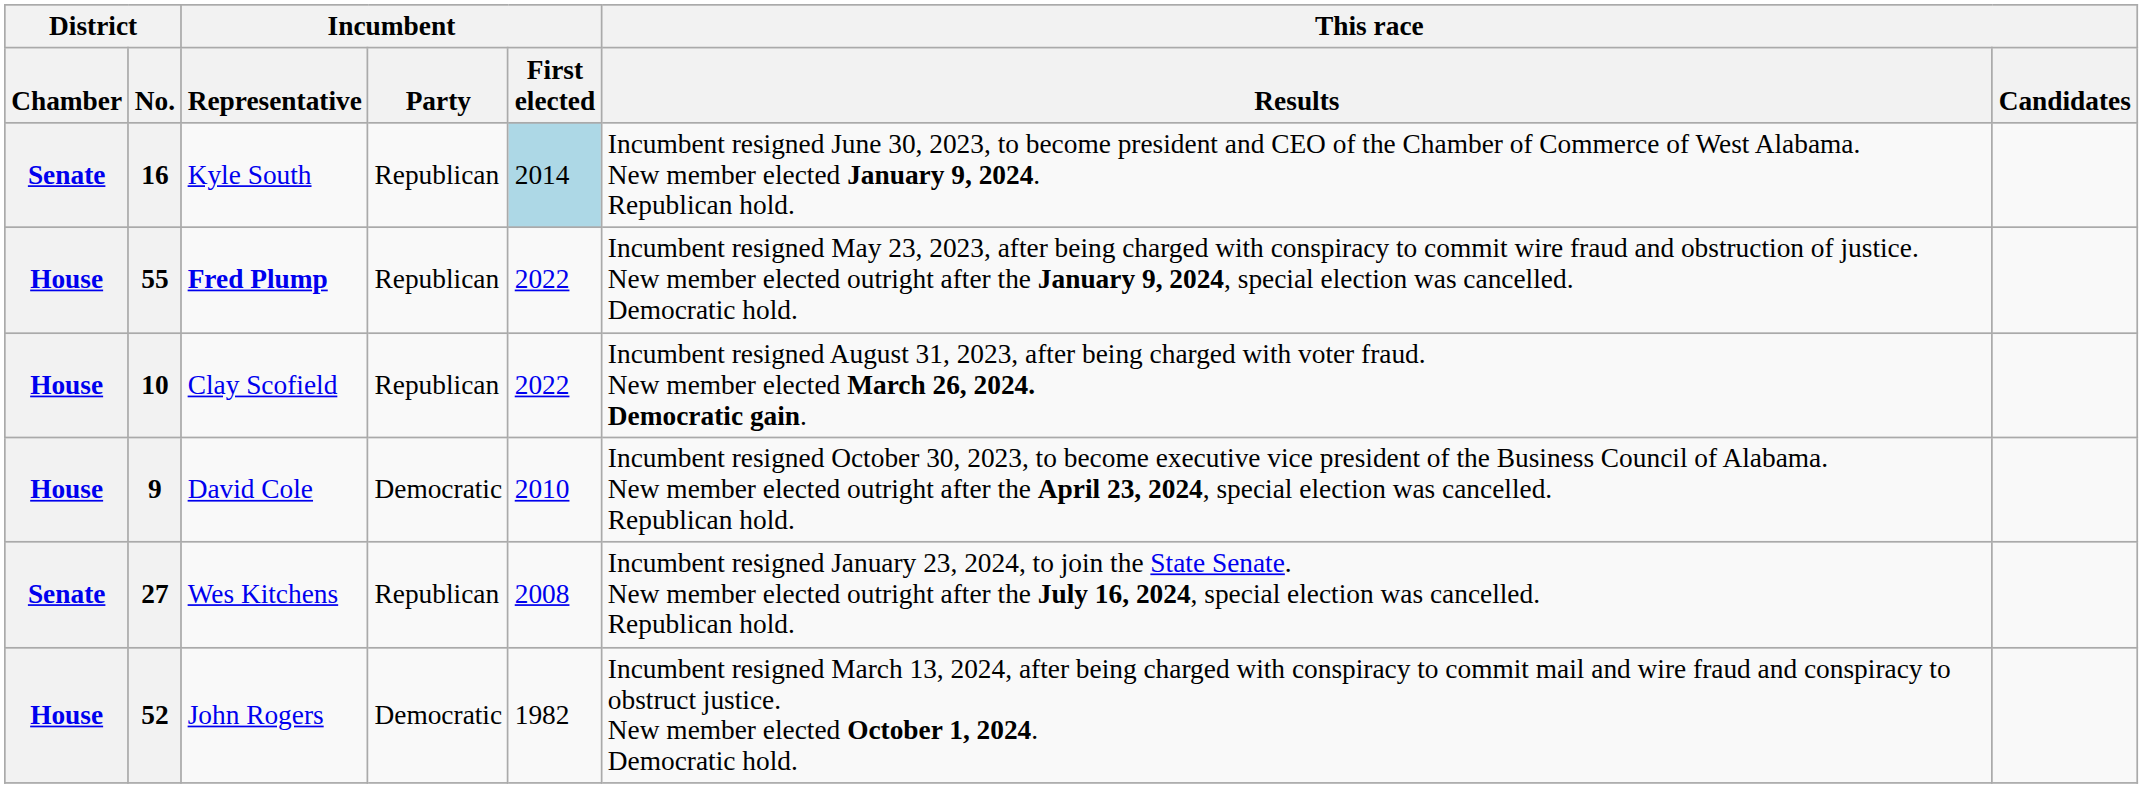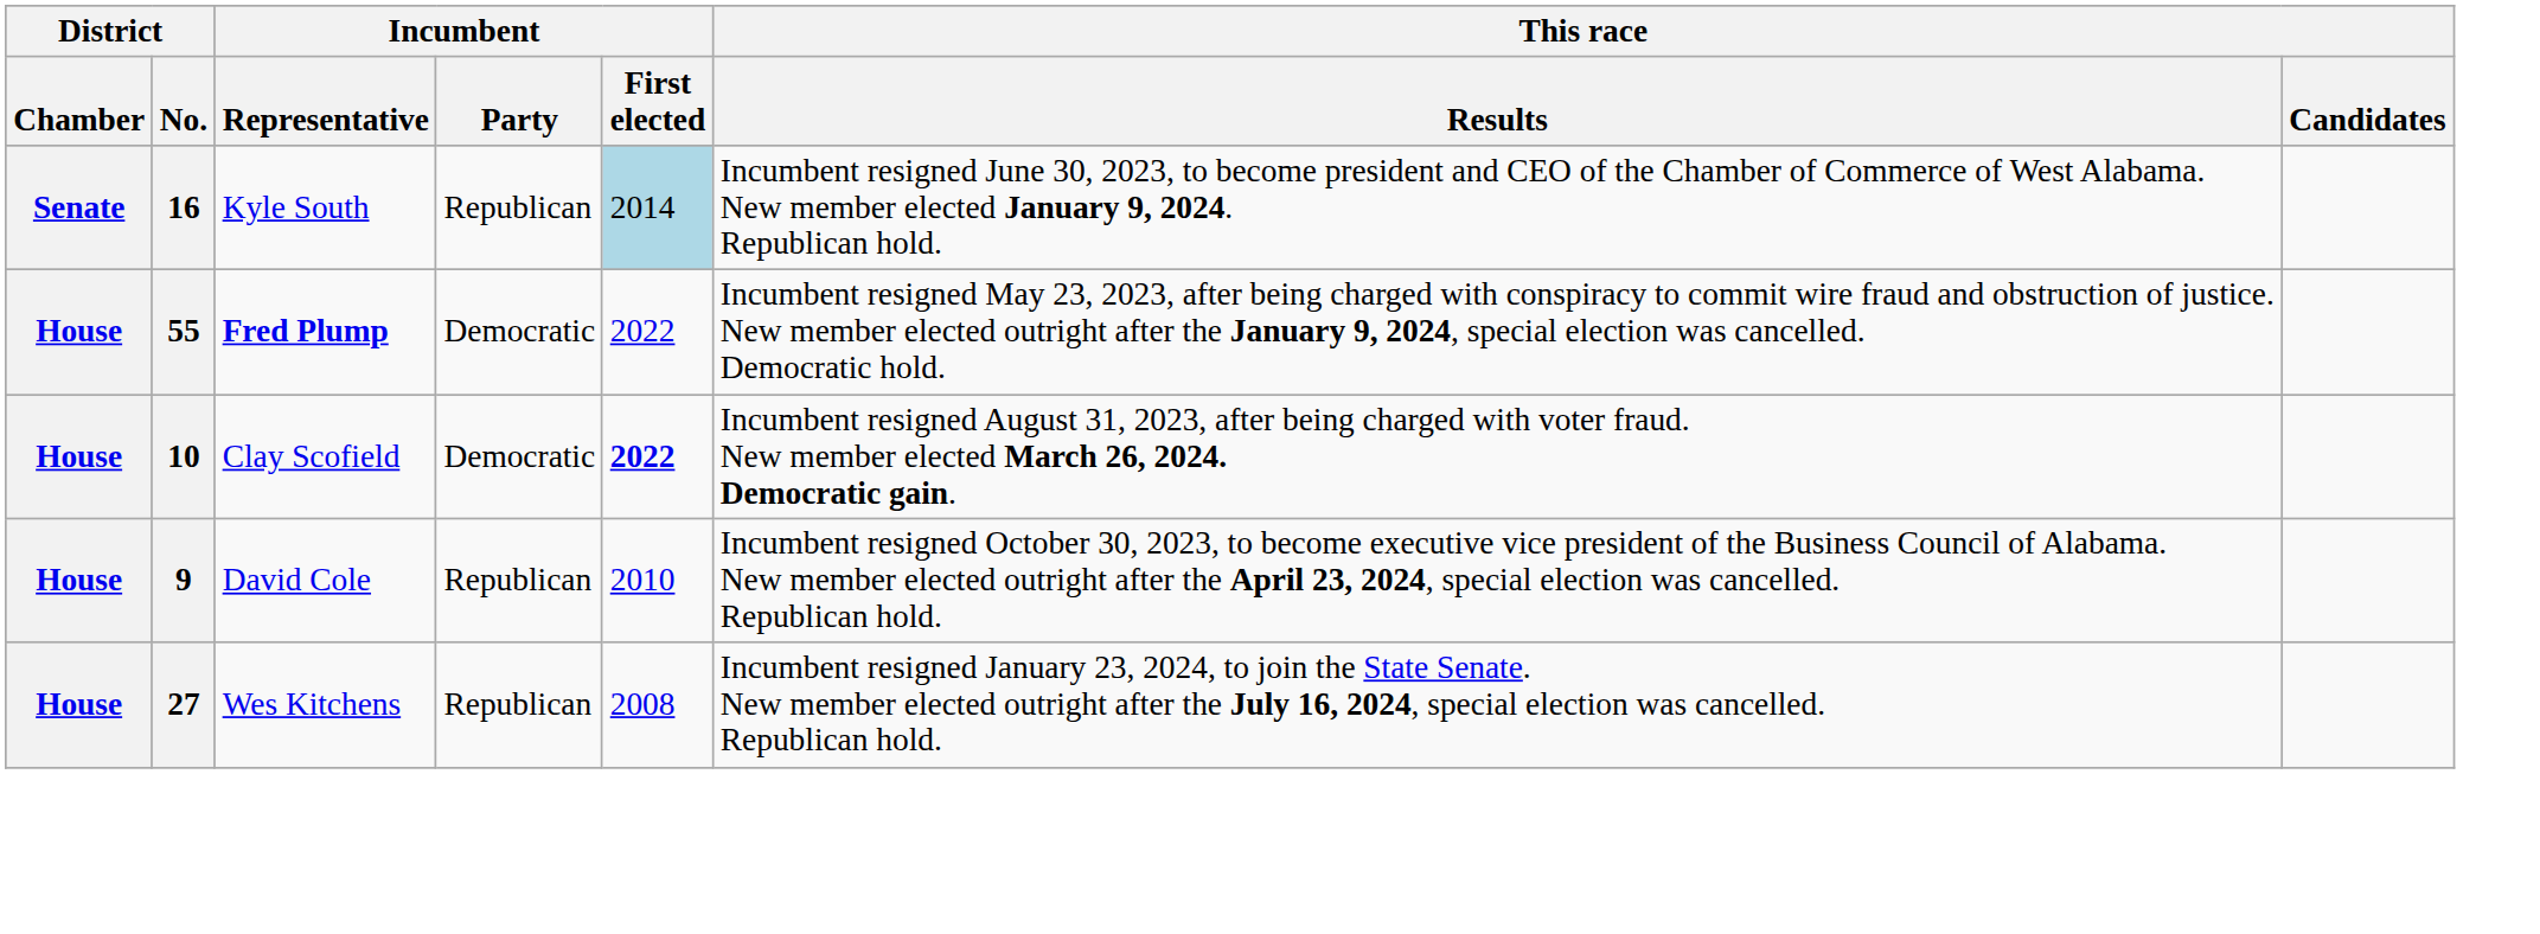 <table class="wikitable sortable">
 <tr valign=bottom>
 <th colspan="2">District</th>
 <th colspan="3">Incumbent</th>
 <th colspan="2">This race</th>
 </tr>
 <tr valign=bottom>
 <th>Chamber</th>
 <th>No.</th>
 <th>Representative</th>
 <th>Party</th>
 <th>First<br>elected</th>
 <th>Results</th>
 <th>Candidates</th>
 </tr>
 <tr>
 <th><a href='#'>Senate</a></th>
 <th>16</th>
 <td><a href='#'>Kyle South</a></td>
 <td>Republican</td>
 <td style="background: lightblue;">2014</td>
 <td>Incumbent resigned June 30, 2023, to become president and CEO of the Chamber of Commerce of West Alabama.<br>New member elected <strong>January 9, 2024</strong>.<br>Republican hold.</td>
 <td nowrap></td>
 </tr>
 <tr>
 <th><a href='#'>House</a></th>
 <th>55</th>
 <td><strong><a href='#'>Fred Plump</a></strong></td>
-<td>Republican</td>
+<td>Democratic</td>
 <td><a href='#'>2022</a></td>
 <td>Incumbent resigned May 23, 2023, after being charged with conspiracy to commit wire fraud and obstruction of justice.<br>New member elected outright after the  <strong>January 9, 2024</strong>, special election was cancelled.<br>Democratic hold.</td>
 <td nowrap></td>
 </tr>
 <tr>
 <th><a href='#'>House</a></th>
 <th>10</th>
 <td><a href='#'>Clay Scofield</a></td>
-<td>Republican</td>
-<td><a href='#'>2022</a></td>
+<td>Democratic</td>
+<td><strong><a href='#'>2022</a></strong></td>
 <td>Incumbent resigned August 31, 2023, after being charged with voter fraud.<br>New member elected <strong>March 26, 2024.</strong><br><strong>Democratic gain</strong>.</td>
 <td nowrap></td>
 </tr>
 <tr>
 <th><a href='#'>House</a></th>
 <th>9</th>
 <td><a href='#'>David Cole</a></td>
-<td>Democratic</td>
+<td>Republican</td>
 <td><a href='#'>2010</a></td>
 <td>Incumbent resigned October 30, 2023, to become executive vice president of the Business Council of Alabama.<br>New member elected outright after the  <strong>April 23, 2024</strong>, special election was cancelled.<br>Republican hold.</td>
 <td nowrap></td>
 </tr>
 <tr>
-<th><a href='#'>Senate</a></th>
+<th><a href='#'>House</a></th>
 <th>27</th>
 <td><a href='#'>Wes Kitchens</a></td>
 <td>Republican</td>
 <td><a href='#'>2008</a></td>
 <td>Incumbent resigned January 23, 2024, to join the <a href='#'>State Senate</a>.<br>New member elected outright after the  <strong>July 16, 2024</strong>, special election was cancelled.<br>Republican hold.</td>
 <td nowrap></td>
 </tr>
-<tr>
-<th><a href='#'>House</a></th>
-<th>52</th>
-<td><a href='#'>John Rogers</a></td>
-<td>Democratic</td>
-<td>1982</td>
-<td>Incumbent resigned March 13, 2024, after being charged with conspiracy to commit mail and wire fraud and conspiracy to obstruct justice.<br>New member elected  <strong>October 1, 2024</strong>.<br>Democratic hold.</td>
-<td nowrap></td>
-</tr>
 </table>
